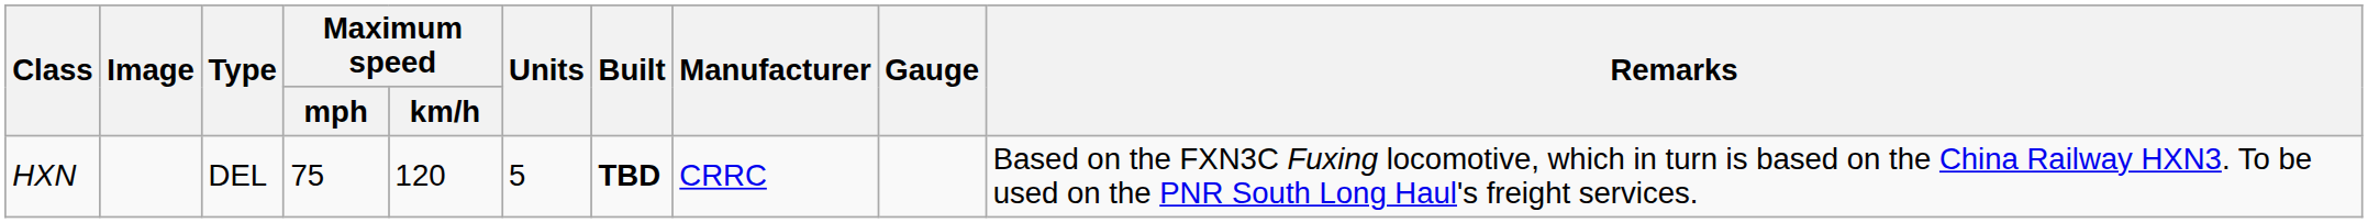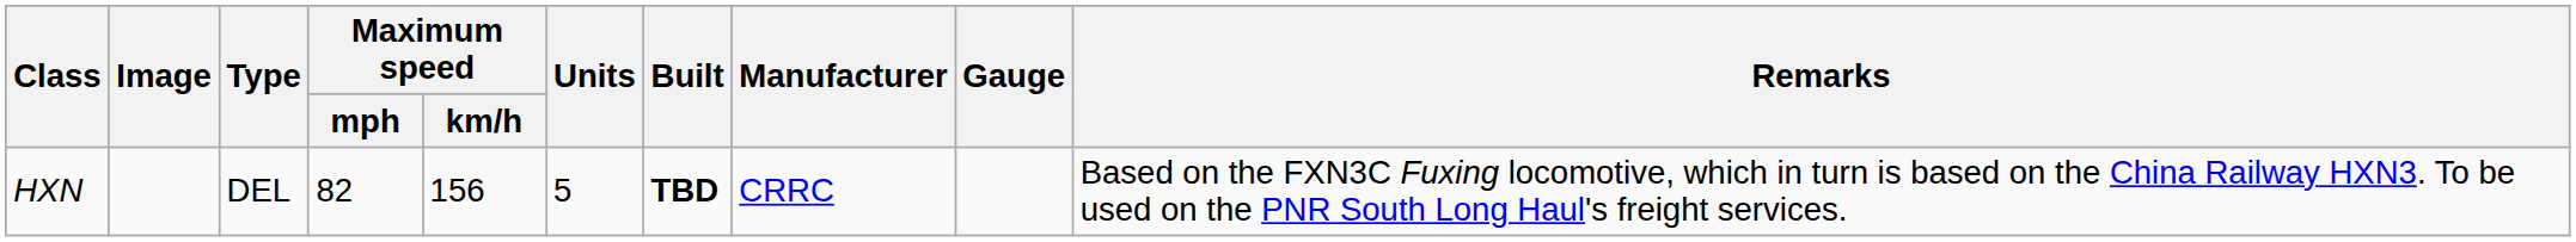 <table class="wikitable">
 <tr>
 <th rowspan="2">Class</th>
 <th rowspan="2">Image</th>
 <th rowspan="2">Type</th>
 <th colspan="2">Maximum speed</th>
 <th rowspan="2">Units</th>
 <th rowspan="2">Built</th>
 <th rowspan="2">Manufacturer</th>
 <th rowspan="2">Gauge</th>
 <th rowspan="2">Remarks</th>
 </tr>
 <tr>
 <th>mph</th>
 <th>km/h</th>
 </tr>
 <tr>
 <td><em>HXN</em></td>
 <td></td>
 <td>DEL</td>
-<td>75</td>
-<td>120</td>
+<td>82</td>
+<td>156</td>
 <td>5</td>
 <td><strong>TBD</strong></td>
 <td><a href='#'>CRRC</a></td>
 <td></td>
 <td>Based on the FXN3C <em>Fuxing</em> locomotive, which in turn is based on the <a href='#'>China Railway HXN3</a>. To be used on the <a href='#'>PNR South Long Haul</a>'s freight services.</td>
 </tr>
 </table>
